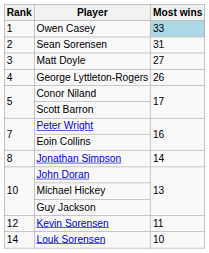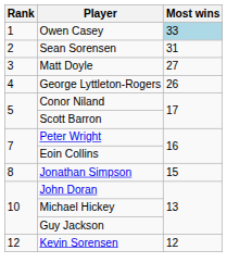 <table class="wikitable">
 <tr>
 <th>Rank</th>
 <th>Player</th>
 <th>Most wins</th>
 </tr>
 <tr>
 <td>1</td>
 <td>Owen Casey</td>
 <td style="background: lightblue;">33</td>
 </tr>
 <tr>
 <td>2</td>
 <td>Sean Sorensen</td>
 <td>31</td>
 </tr>
 <tr>
 <td>3</td>
 <td>Matt Doyle</td>
 <td>27</td>
 </tr>
 <tr>
 <td>4</td>
 <td>George Lyttleton-Rogers</td>
 <td>26</td>
 </tr>
 <tr>
 <td rowspan=2>5</td>
 <td>Conor Niland</td>
 <td rowspan=2>17</td>
 </tr>
 <tr>
 <td>Scott Barron</td>
 </tr>
 <tr>
 <td rowspan=2>7</td>
 <td><a href='#'>Peter Wright</a></td>
 <td rowspan=2>16</td>
 </tr>
 <tr>
 <td>Eoin Collins</td>
 </tr>
 <tr>
 <td>8</td>
 <td><a href='#'>Jonathan Simpson</a></td>
-<td>14</td>
+<td>15</td>
 </tr>
 <tr>
 <td rowspan=3>10</td>
 <td><a href='#'>John Doran</a></td>
 <td rowspan=3>13</td>
 </tr>
 <tr>
 <td>Michael Hickey</td>
 </tr>
 <tr>
 <td>Guy Jackson</td>
 </tr>
 <tr>
 <td>12</td>
 <td><a href='#'>Kevin Sorensen</a></td>
-<td>11</td>
-</tr>
-<tr>
-<td>14</td>
-<td><a href='#'>Louk Sorensen</a></td>
-<td>10</td>
+<td>12</td>
 </tr>
 </table>
